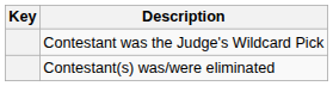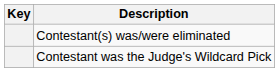 <table class="wikitable">
 <tr>
 <th scope="col">Key</th>
 <th scope="col">Description</th>
 </tr>
 <tr>
 <th scope="row" style="text-align:center; height:20px; width:20px"></th>
-<td>Contestant was the Judge's Wildcard Pick</td>
+<td>Contestant(s) was/were eliminated</td>
 </tr>
 <tr>
 <th scope="row" style="text-align:center; height:20px; width:20px"></th>
-<td>Contestant(s) was/were eliminated</td>
+<td>Contestant was the Judge's Wildcard Pick</td>
 </tr>
 </table>
